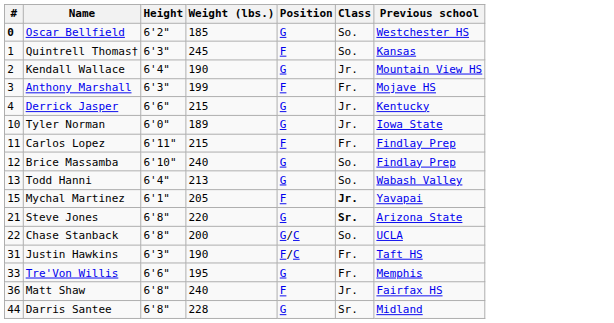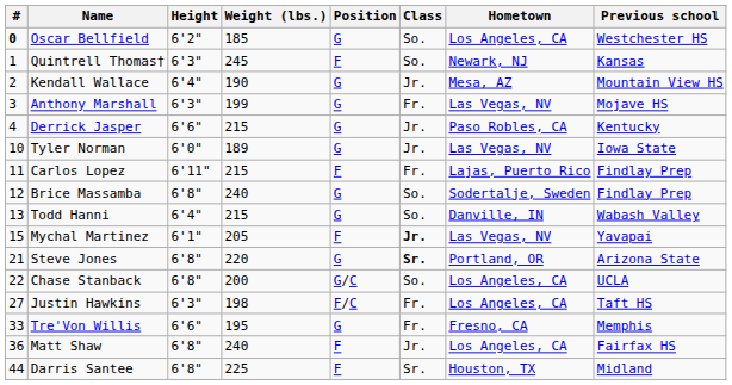 <table class="wikitable" style="font-size: 90%">
 <tr>
 <th>#</th>
 <th>Name</th>
 <th>Height</th>
 <th>Weight (lbs.)</th>
 <th>Position</th>
 <th>Class</th>
+<th>Hometown</th>
 <th>Previous school</th>
 </tr>
 <tr>
 <td><strong>0</strong></td>
 <td><a href='#'>Oscar Bellfield</a></td>
 <td>6'2"</td>
 <td>185</td>
 <td><a href='#'>G</a></td>
 <td>So.</td>
+<td><a href='#'>Los Angeles, CA</a></td>
 <td><a href='#'>Westchester HS</a></td>
 </tr>
 <tr>
 <td>1</td>
 <td>Quintrell Thomas†</td>
 <td>6'3"</td>
 <td>245</td>
 <td><a href='#'>F</a></td>
 <td>So.</td>
+<td><a href='#'>Newark, NJ</a></td>
 <td><a href='#'>Kansas</a></td>
 </tr>
 <tr>
 <td>2</td>
 <td>Kendall Wallace</td>
 <td>6'4"</td>
 <td>190</td>
 <td><a href='#'>G</a></td>
 <td>Jr.</td>
+<td><a href='#'>Mesa, AZ</a></td>
 <td><a href='#'>Mountain View HS</a></td>
 </tr>
 <tr>
 <td>3</td>
 <td><a href='#'>Anthony Marshall</a></td>
 <td>6'3"</td>
 <td>199</td>
-<td><a href='#'>F</a></td>
+<td><a href='#'>G</a></td>
 <td>Fr.</td>
+<td><a href='#'>Las Vegas, NV</a></td>
 <td><a href='#'>Mojave HS</a></td>
 </tr>
 <tr>
 <td>4</td>
 <td><a href='#'>Derrick Jasper</a></td>
 <td>6'6"</td>
 <td>215</td>
 <td><a href='#'>G</a></td>
 <td>Jr.</td>
+<td><a href='#'>Paso Robles, CA</a></td>
 <td><a href='#'>Kentucky</a></td>
 </tr>
 <tr>
 <td>10</td>
 <td>Tyler Norman</td>
 <td>6'0"</td>
 <td>189</td>
 <td><a href='#'>G</a></td>
 <td>Jr.</td>
+<td><a href='#'>Las Vegas, NV</a></td>
 <td><a href='#'>Iowa State</a></td>
 </tr>
 <tr>
 <td>11</td>
 <td>Carlos Lopez</td>
 <td>6'11"</td>
 <td>215</td>
 <td><a href='#'>F</a></td>
 <td>Fr.</td>
+<td><a href='#'>Lajas, Puerto Rico</a></td>
 <td><a href='#'>Findlay Prep</a></td>
 </tr>
 <tr>
 <td>12</td>
 <td>Brice Massamba</td>
-<td>6'10"</td>
+<td>6'8"</td>
 <td>240</td>
 <td><a href='#'>G</a></td>
 <td>So.</td>
+<td><a href='#'>Sodertalje, Sweden</a></td>
 <td><a href='#'>Findlay Prep</a></td>
 </tr>
 <tr>
 <td>13</td>
 <td>Todd Hanni</td>
 <td>6'4"</td>
-<td>213</td>
+<td>215</td>
 <td><a href='#'>G</a></td>
 <td>So.</td>
+<td><a href='#'>Danville, IN</a></td>
 <td><a href='#'>Wabash Valley</a></td>
 </tr>
 <tr>
 <td>15</td>
 <td>Mychal Martinez</td>
 <td>6'1"</td>
 <td>205</td>
 <td><a href='#'>F</a></td>
 <td><strong>Jr.</strong></td>
+<td><a href='#'>Las Vegas, NV</a></td>
 <td><a href='#'>Yavapai</a></td>
 </tr>
 <tr>
 <td>21</td>
 <td>Steve Jones</td>
 <td>6'8"</td>
 <td>220</td>
 <td><a href='#'>G</a></td>
 <td><strong>Sr.</strong></td>
+<td><a href='#'>Portland, OR</a></td>
 <td><a href='#'>Arizona State</a></td>
 </tr>
 <tr>
 <td>22</td>
 <td>Chase Stanback</td>
 <td>6'8"</td>
 <td>200</td>
 <td><a href='#'>G</a>/<a href='#'>C</a></td>
 <td>So.</td>
+<td><a href='#'>Los Angeles, CA</a></td>
 <td><a href='#'>UCLA</a></td>
 </tr>
 <tr>
-<td>31</td>
+<td>27</td>
 <td>Justin Hawkins</td>
 <td>6'3"</td>
-<td>190</td>
+<td>198</td>
 <td><a href='#'>F</a>/<a href='#'>C</a></td>
 <td>Fr.</td>
+<td><a href='#'>Los Angeles, CA</a></td>
 <td><a href='#'>Taft HS</a></td>
 </tr>
 <tr>
 <td>33</td>
 <td><a href='#'>Tre'Von Willis</a></td>
 <td>6'6"</td>
 <td>195</td>
 <td><a href='#'>G</a></td>
 <td>Fr.</td>
+<td><a href='#'>Fresno, CA</a></td>
 <td><a href='#'>Memphis</a></td>
 </tr>
 <tr>
 <td>36</td>
 <td>Matt Shaw</td>
 <td>6'8"</td>
 <td>240</td>
 <td><a href='#'>F</a></td>
 <td>Jr.</td>
+<td><a href='#'>Los Angeles, CA</a></td>
 <td><a href='#'>Fairfax HS</a></td>
 </tr>
 <tr>
 <td>44</td>
 <td>Darris Santee</td>
 <td>6'8"</td>
-<td>228</td>
-<td><a href='#'>G</a></td>
+<td>225</td>
+<td><a href='#'>F</a></td>
 <td>Sr.</td>
+<td><a href='#'>Houston, TX</a></td>
 <td><a href='#'>Midland</a></td>
 </tr>
 </table>
